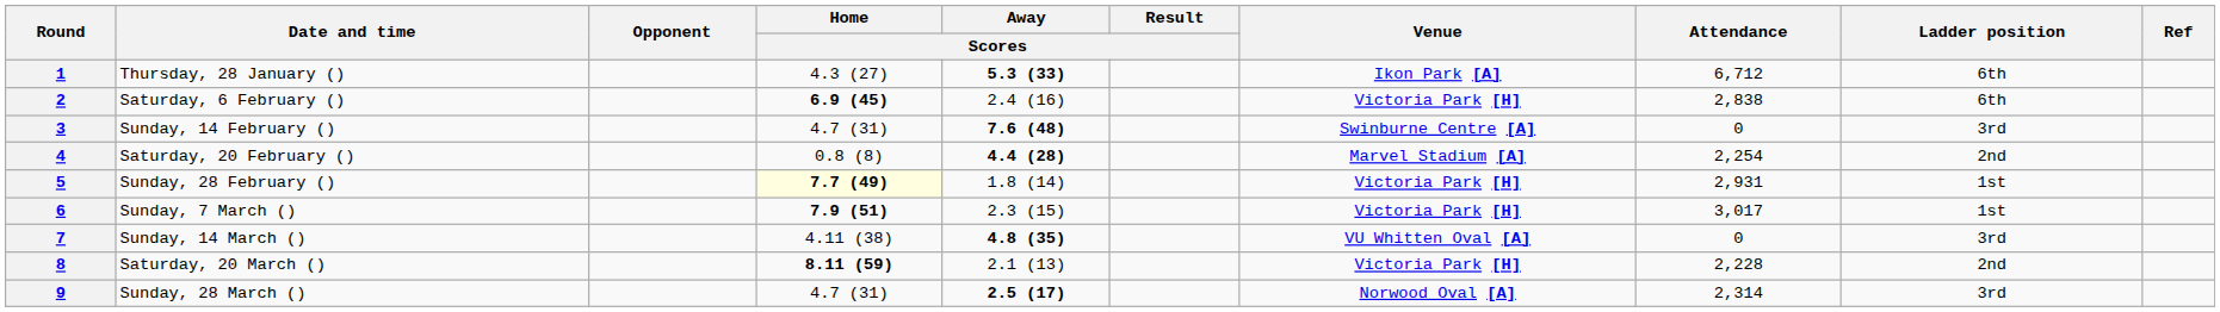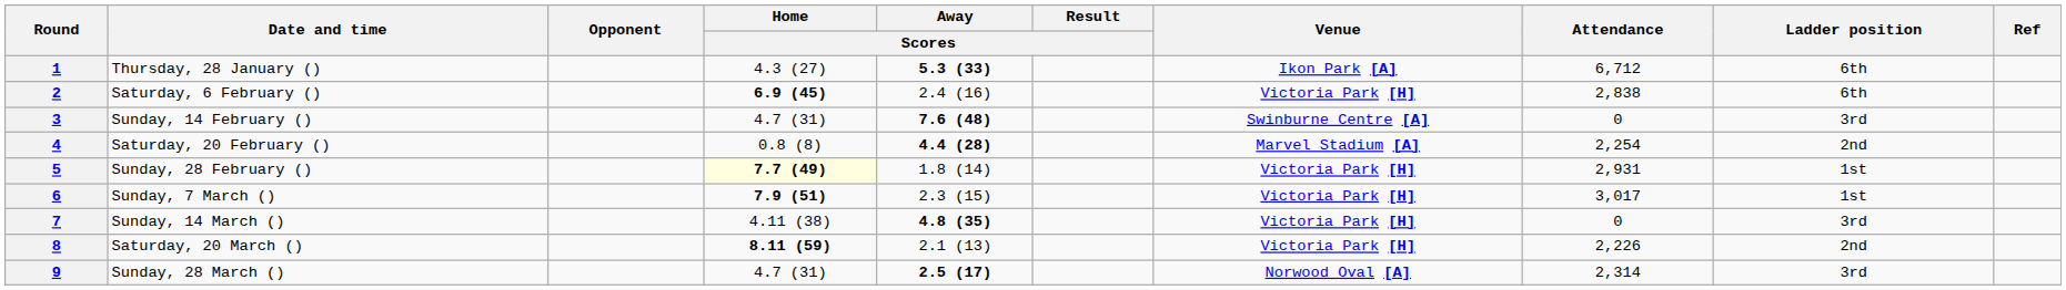 <table class="wikitable plainrowheaders" style="font-size:90%; width:100%; text-align:center;">
 <tr>
 <th scope="col" rowspan="2">Round</th>
 <th scope="col" rowspan="2">Date and time</th>
 <th scope="col" rowspan="2">Opponent</th>
 <th scope="col">Home</th>
 <th scope="col">Away</th>
 <th scope="col">Result</th>
 <th scope="col" rowspan="2">Venue</th>
 <th scope="col" rowspan="2">Attendance</th>
 <th scope="col" rowspan="2">Ladder position</th>
 <th scope="col" class="unsortable" rowspan=2>Ref</th>
 </tr>
 <tr>
 <th scope="col" colspan="3">Scores</th>
 </tr>
 <tr>
 <th scope="row" style="text-align: center;"><a href='#'>1</a></th>
 <td align=left>Thursday, 28 January ()</td>
 <td align=left></td>
 <td>4.3 (27)</td>
 <td><strong>5.3 (33)</strong></td>
 <td></td>
 <td><a href='#'>Ikon Park</a> <a href='#'><strong>[A]</strong></a></td>
 <td>6,712</td>
 <td>6th</td>
 <td></td>
 </tr>
 <tr>
 <th scope="row" style="text-align: center;"><a href='#'>2</a></th>
 <td align=left>Saturday, 6 February ()</td>
 <td align=left></td>
 <td><strong>6.9 (45)</strong></td>
 <td>2.4 (16)</td>
 <td></td>
 <td><a href='#'>Victoria Park</a> <a href='#'><strong>[H]</strong></a></td>
 <td>2,838</td>
 <td>6th</td>
 <td></td>
 </tr>
 <tr>
 <th scope="row" style="text-align: center;"><a href='#'>3</a></th>
 <td align=left>Sunday, 14 February ()</td>
 <td align=left></td>
 <td>4.7 (31)</td>
 <td><strong>7.6 (48)</strong></td>
 <td></td>
 <td><a href='#'>Swinburne Centre</a> <a href='#'><strong>[A]</strong></a></td>
 <td>0</td>
 <td>3rd</td>
 <td></td>
 </tr>
 <tr>
 <th scope="row" style="text-align: center;"><a href='#'>4</a></th>
 <td align=left>Saturday, 20 February ()</td>
 <td align=left></td>
 <td>0.8 (8)</td>
 <td><strong>4.4 (28)</strong></td>
 <td></td>
 <td><a href='#'>Marvel Stadium</a> <a href='#'><strong>[A]</strong></a></td>
 <td>2,254</td>
 <td>2nd</td>
 <td></td>
 </tr>
 <tr>
 <th scope="row" style="text-align: center;"><a href='#'>5</a></th>
 <td align=left>Sunday, 28 February ()</td>
 <td align=left></td>
 <td style="background: lightyellow;"><strong>7.7 (49)</strong></td>
 <td>1.8 (14)</td>
 <td></td>
 <td><a href='#'>Victoria Park</a> <a href='#'><strong>[H]</strong></a></td>
 <td>2,931</td>
 <td>1st</td>
 <td></td>
 </tr>
 <tr>
 <th scope="row" style="text-align: center;"><a href='#'>6</a></th>
 <td align=left>Sunday, 7 March ()</td>
 <td align=left></td>
 <td><strong>7.9 (51)</strong></td>
 <td>2.3 (15)</td>
 <td></td>
 <td><a href='#'>Victoria Park</a> <a href='#'><strong>[H]</strong></a></td>
 <td>3,017</td>
 <td>1st</td>
 <td></td>
 </tr>
 <tr>
 <th scope="row" style="text-align: center;"><a href='#'>7</a></th>
 <td align=left>Sunday, 14 March ()</td>
 <td align=left></td>
 <td>4.11 (38)</td>
 <td><strong>4.8 (35)</strong></td>
 <td></td>
-<td><a href='#'>VU Whitten Oval</a> <a href='#'><strong>[A]</strong></a></td>
+<td><a href='#'>Victoria Park</a> <a href='#'><strong>[H]</strong></a></td>
 <td>0</td>
 <td>3rd</td>
 <td></td>
 </tr>
 <tr>
 <th scope="row" style="text-align: center;"><a href='#'>8</a></th>
 <td align=left>Saturday, 20 March ()</td>
 <td align=left></td>
 <td><strong>8.11 (59)</strong></td>
 <td>2.1 (13)</td>
 <td></td>
 <td><a href='#'>Victoria Park</a> <a href='#'><strong>[H]</strong></a></td>
-<td>2,228</td>
+<td>2,226</td>
 <td>2nd</td>
 <td></td>
 </tr>
 <tr>
 <th scope="row" style="text-align: center;"><a href='#'>9</a></th>
 <td align=left>Sunday, 28 March ()</td>
 <td align=left></td>
 <td>4.7 (31)</td>
 <td><strong>2.5 (17)</strong></td>
 <td></td>
 <td><a href='#'>Norwood Oval</a> <a href='#'><strong>[A]</strong></a></td>
 <td>2,314</td>
 <td>3rd</td>
 <td></td>
 </tr>
 </table>
